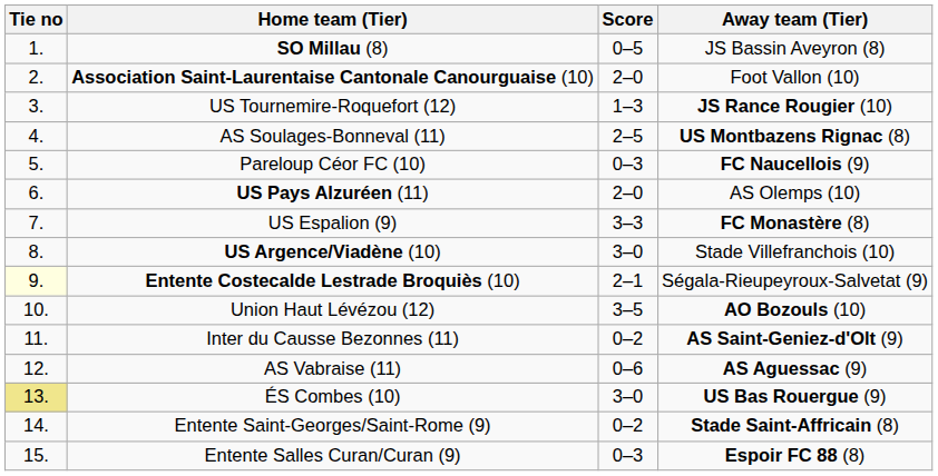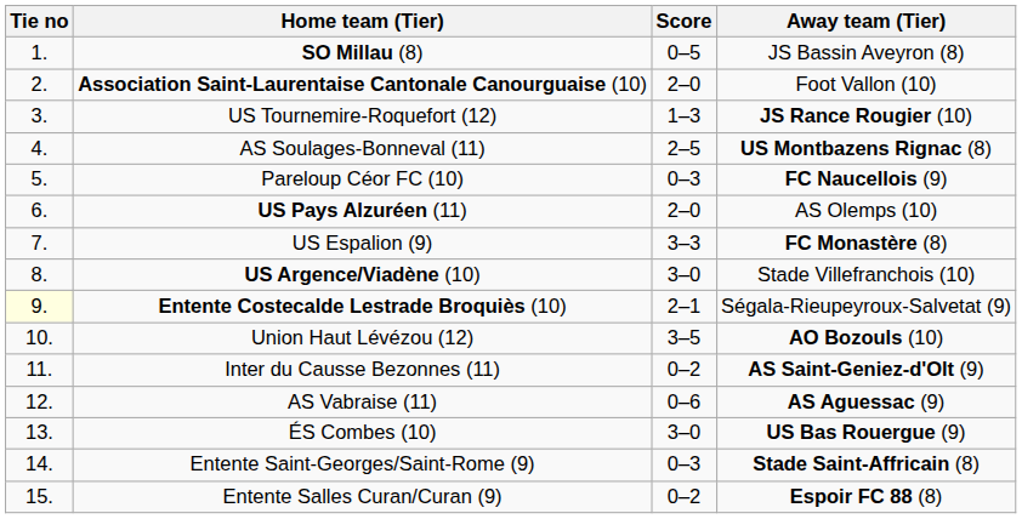 <table class="wikitable" style="text-align: center">
 <tr>
 <th>Tie no</th>
 <th>Home team (Tier)</th>
 <th>Score</th>
 <th>Away team (Tier)</th>
 </tr>
 <tr>
 <td>1.</td>
 <td><strong>SO Millau</strong> (8)</td>
 <td>0–5</td>
 <td>JS Bassin Aveyron (8)</td>
 </tr>
 <tr>
 <td>2.</td>
 <td><strong>Association Saint-Laurentaise Cantonale Canourguaise</strong> (10)</td>
 <td>2–0</td>
 <td>Foot Vallon (10)</td>
 </tr>
 <tr>
 <td>3.</td>
 <td>US Tournemire-Roquefort (12)</td>
 <td>1–3</td>
 <td><strong>JS Rance Rougier</strong> (10)</td>
 </tr>
 <tr>
 <td>4.</td>
 <td>AS Soulages-Bonneval (11)</td>
 <td>2–5</td>
 <td><strong>US Montbazens Rignac</strong> (8)</td>
 </tr>
 <tr>
 <td>5.</td>
 <td>Pareloup Céor FC (10)</td>
 <td>0–3</td>
 <td><strong>FC Naucellois</strong> (9)</td>
 </tr>
 <tr>
 <td>6.</td>
 <td><strong>US Pays Alzuréen</strong> (11)</td>
 <td>2–0</td>
 <td>AS Olemps (10)</td>
 </tr>
 <tr>
 <td>7.</td>
 <td>US Espalion (9)</td>
 <td>3–3 </td>
 <td><strong>FC Monastère</strong> (8)</td>
 </tr>
 <tr>
 <td>8.</td>
 <td><strong>US Argence/Viadène</strong> (10)</td>
 <td>3–0</td>
 <td>Stade Villefranchois (10)</td>
 </tr>
 <tr>
 <td style="background: lightyellow;">9.</td>
 <td><strong>Entente Costecalde Lestrade Broquiès</strong> (10)</td>
 <td>2–1</td>
 <td>Ségala-Rieupeyroux-Salvetat (9)</td>
 </tr>
 <tr>
 <td>10.</td>
 <td>Union Haut Lévézou (12)</td>
 <td>3–5</td>
 <td><strong>AO Bozouls</strong> (10)</td>
 </tr>
 <tr>
 <td>11.</td>
 <td>Inter du Causse Bezonnes (11)</td>
 <td>0–2</td>
 <td><strong>AS Saint-Geniez-d'Olt</strong> (9)</td>
 </tr>
 <tr>
 <td>12.</td>
 <td>AS Vabraise (11)</td>
 <td>0–6</td>
 <td><strong>AS Aguessac</strong> (9)</td>
 </tr>
 <tr>
-<td style="background: khaki;">13.</td>
+<td>13.</td>
 <td>ÉS Combes (10)</td>
 <td>3–0</td>
 <td><strong>US Bas Rouergue</strong> (9)</td>
 </tr>
 <tr>
 <td>14.</td>
 <td>Entente Saint-Georges/Saint-Rome (9)</td>
-<td>0–2</td>
+<td>0–3</td>
 <td><strong>Stade Saint-Affricain</strong> (8)</td>
 </tr>
 <tr>
 <td>15.</td>
 <td>Entente Salles Curan/Curan (9)</td>
-<td>0–3</td>
+<td>0–2</td>
 <td><strong>Espoir FC 88</strong> (8)</td>
 </tr>
 </table>
